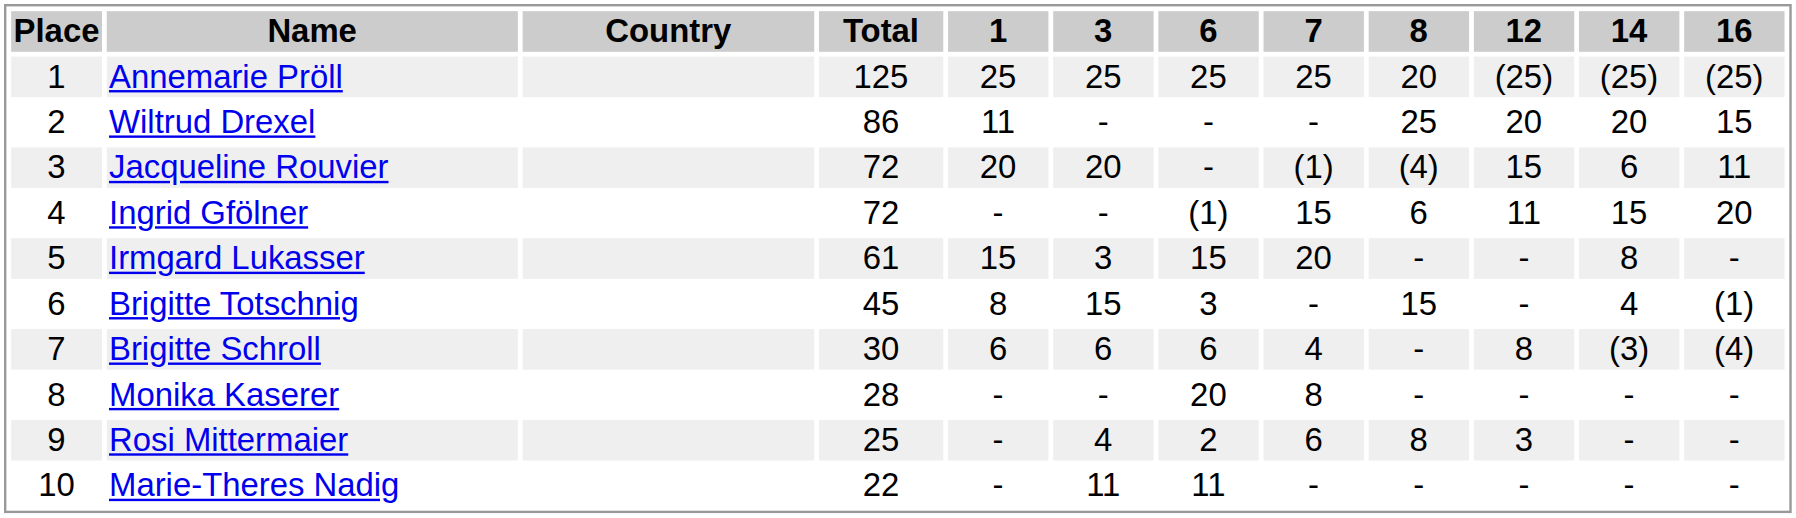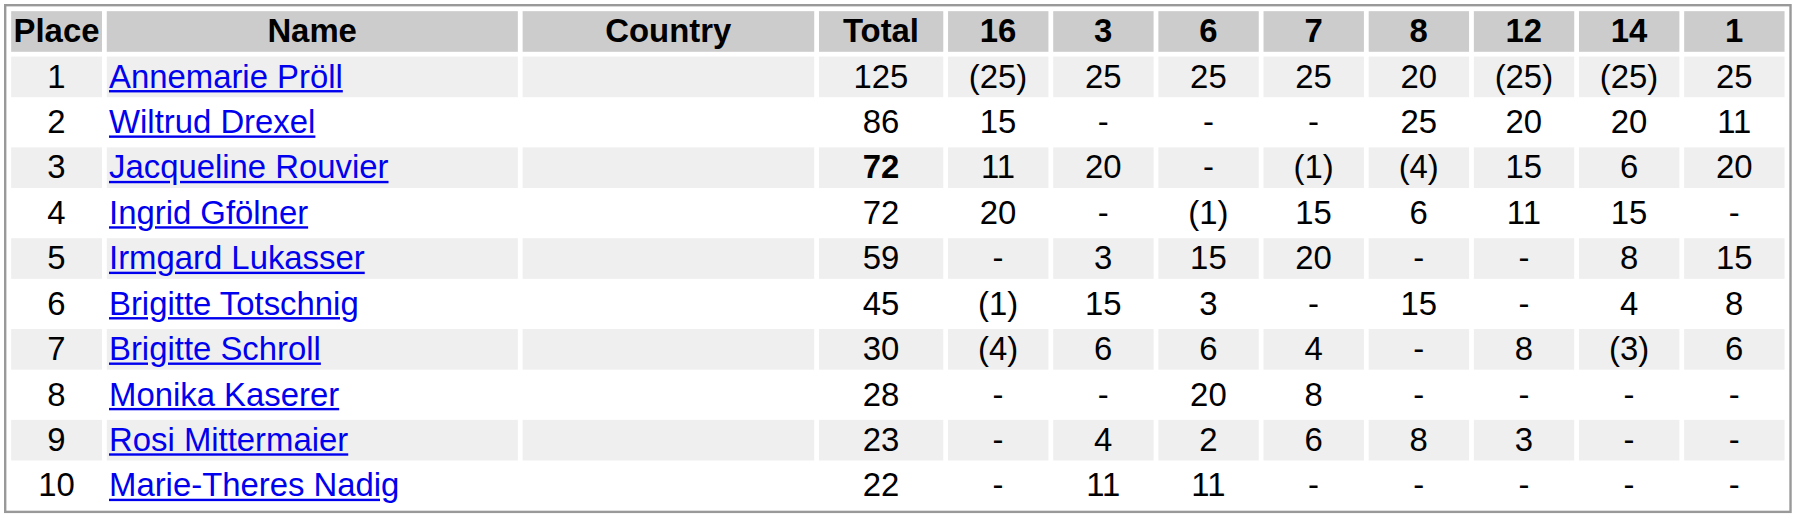 <table border="0" style="border: 1px solid #999; background-color:#FFFFFF; text-align:center; font-size:86%; line-height:15px;">
 <tr align="center" bgcolor="#CCCCCC">
 <th width=35>Place</th>
 <th width=170>Name</th>
 <th width=120>Country</th>
 <th width=50>Total</th>
-<th width=40>1</th>
+<th width=40>16</th>
 <th width=40>3</th>
 <th width=40>6</th>
 <th width=40>7</th>
 <th width=40>8</th>
 <th width=40>12</th>
 <th width=40>14</th>
-<th width=40>16</th>
+<th width=40>1</th>
 </tr>
 <tr bgcolor="#EFEFEF">
 <td>1</td>
 <td align="left"><a href='#'>Annemarie Pröll</a></td>
 <td align="left"></td>
 <td>125</td>
-<td>25</td>
+<td>(25)</td>
 <td>25</td>
 <td>25</td>
 <td>25</td>
 <td>20</td>
 <td>(25)</td>
 <td>(25)</td>
-<td>(25)</td>
+<td>25</td>
 </tr>
 <tr>
 <td>2</td>
 <td align="left"><a href='#'>Wiltrud Drexel</a></td>
 <td align="left"></td>
 <td>86</td>
-<td>11</td>
+<td>15</td>
 <td>-</td>
 <td>-</td>
 <td>-</td>
 <td>25</td>
 <td>20</td>
 <td>20</td>
-<td>15</td>
+<td>11</td>
 </tr>
 <tr bgcolor="#EFEFEF">
 <td>3</td>
 <td align="left"><a href='#'>Jacqueline Rouvier</a></td>
 <td align="left"></td>
-<td>72</td>
-<td>20</td>
+<td><strong>72</strong></td>
+<td>11</td>
 <td>20</td>
 <td>-</td>
 <td>(1)</td>
 <td>(4)</td>
 <td>15</td>
 <td>6</td>
-<td>11</td>
+<td>20</td>
 </tr>
 <tr>
 <td>4</td>
 <td align="left"><a href='#'>Ingrid Gfölner</a></td>
 <td align="left"></td>
 <td>72</td>
-<td>-</td>
+<td>20</td>
 <td>-</td>
 <td>(1)</td>
 <td>15</td>
 <td>6</td>
 <td>11</td>
 <td>15</td>
-<td>20</td>
+<td>-</td>
 </tr>
 <tr bgcolor="#EFEFEF">
 <td>5</td>
 <td align="left"><a href='#'>Irmgard Lukasser</a></td>
 <td align="left"></td>
-<td>61</td>
-<td>15</td>
+<td>59</td>
+<td>-</td>
 <td>3</td>
 <td>15</td>
 <td>20</td>
 <td>-</td>
 <td>-</td>
 <td>8</td>
-<td>-</td>
+<td>15</td>
 </tr>
 <tr>
 <td>6</td>
 <td align="left"><a href='#'>Brigitte Totschnig</a></td>
 <td align="left"></td>
 <td>45</td>
-<td>8</td>
+<td>(1)</td>
 <td>15</td>
 <td>3</td>
 <td>-</td>
 <td>15</td>
 <td>-</td>
 <td>4</td>
-<td>(1)</td>
+<td>8</td>
 </tr>
 <tr bgcolor="#EFEFEF">
 <td>7</td>
 <td align="left"><a href='#'>Brigitte Schroll</a></td>
 <td align="left"></td>
 <td>30</td>
-<td>6</td>
+<td>(4)</td>
 <td>6</td>
 <td>6</td>
 <td>4</td>
 <td>-</td>
 <td>8</td>
 <td>(3)</td>
-<td>(4)</td>
+<td>6</td>
 </tr>
 <tr>
 <td>8</td>
 <td align="left"><a href='#'>Monika Kaserer</a></td>
 <td align="left"></td>
 <td>28</td>
 <td>-</td>
 <td>-</td>
 <td>20</td>
 <td>8</td>
 <td>-</td>
 <td>-</td>
 <td>-</td>
 <td>-</td>
 </tr>
 <tr bgcolor="#EFEFEF">
 <td>9</td>
 <td align="left"><a href='#'>Rosi Mittermaier</a></td>
 <td align="left"></td>
-<td>25</td>
+<td>23</td>
 <td>-</td>
 <td>4</td>
 <td>2</td>
 <td>6</td>
 <td>8</td>
 <td>3</td>
 <td>-</td>
 <td>-</td>
 </tr>
 <tr>
 <td>10</td>
 <td align="left"><a href='#'>Marie-Theres Nadig</a></td>
 <td align="left"></td>
 <td>22</td>
 <td>-</td>
 <td>11</td>
 <td>11</td>
 <td>-</td>
 <td>-</td>
 <td>-</td>
 <td>-</td>
 <td>-</td>
 </tr>
 </table>
